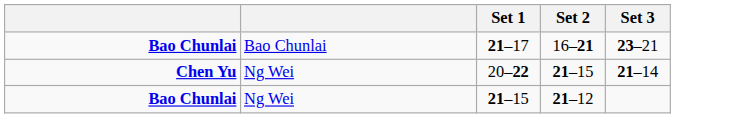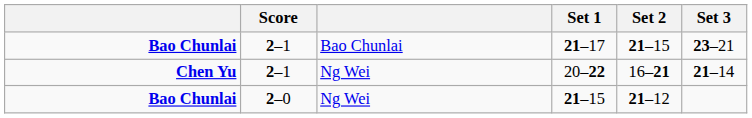 <table class="wikitable" style="text-align:center; font-size:90%">
 <tr>
 <th align="right" width="200"></th>
+<th width="60">Score</th>
 <th align="left" width="200"></th>
 <th width="50">Set 1</th>
 <th width="50">Set 2</th>
 <th width="50">Set 3</th>
 </tr>
 <tr>
 <td align="right"><strong><a href='#'>Bao Chunlai</a> </strong></td>
+<td align="center"><strong>2</strong>–1</td>
 <td align="left"> <a href='#'>Bao Chunlai</a></td>
 <td><strong>21</strong>–17</td>
-<td>16–<strong>21</strong></td>
+<td><strong>21</strong>–15</td>
 <td><strong>23</strong>–21</td>
 </tr>
 <tr>
 <td align="right"><strong><a href='#'>Chen Yu</a> </strong></td>
+<td align="center"><strong>2</strong>–1</td>
 <td align="left"> <a href='#'>Ng Wei</a></td>
 <td>20–<strong>22</strong></td>
-<td><strong>21</strong>–15</td>
+<td>16–<strong>21</strong></td>
 <td><strong>21</strong>–14</td>
 </tr>
 <tr>
 <td align="right"><strong><a href='#'>Bao Chunlai</a> </strong></td>
+<td align="center"><strong>2</strong>–0</td>
 <td align="left"> <a href='#'>Ng Wei</a></td>
 <td><strong>21</strong>–15</td>
 <td><strong>21</strong>–12</td>
 <td></td>
 </tr>
 </table>
